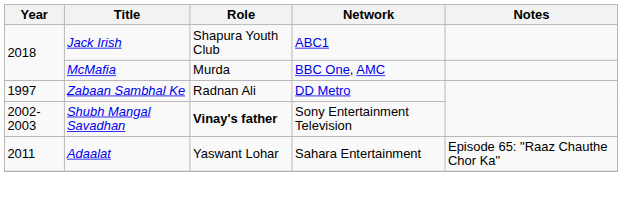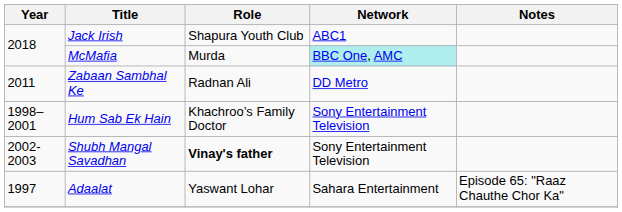 <table class="wikitable plainrowheaders sortable" width="60%">
 <tr>
 <th>Year</th>
 <th>Title</th>
 <th>Role</th>
 <th>Network</th>
 <th class="unsortable">Notes</th>
 </tr>
 <tr>
 <td rowspan="2">2018</td>
 <td><em><a href='#'>Jack Irish</a></em></td>
 <td>Shapura Youth Club</td>
 <td><a href='#'>ABC1</a></td>
 <td></td>
 </tr>
 <tr>
 <td><em><a href='#'>McMafia</a></em></td>
 <td>Murda</td>
-<td><a href='#'>BBC One</a>, <a href='#'>AMC</a></td>
+<td style="background: paleturquoise;"><a href='#'>BBC One</a>, <a href='#'>AMC</a></td>
 <td></td>
 </tr>
 <tr>
-<td>1997</td>
+<td>2011</td>
 <td><em><a href='#'>Zabaan Sambhal Ke</a></em></td>
 <td>Radnan Ali</td>
 <td><a href='#'>DD Metro</a></td>
+</tr>
+<tr>
+<td>1998–2001</td>
+<td><em><a href='#'>Hum Sab Ek Hain</a></em></td>
+<td>Khachroo’s Family Doctor</td>
+<td><a href='#'>Sony Entertainment Television</a></td>
+<td></td>
 </tr>
 <tr>
 <td>2002-2003</td>
 <td><em><a href='#'>Shubh Mangal Savadhan</a></em></td>
 <td><strong>Vinay's father</strong></td>
 <td>Sony Entertainment Television</td>
 </tr>
 <tr>
-<td>2011</td>
+<td>1997</td>
 <td><em><a href='#'>Adaalat</a></em></td>
 <td>Yaswant Lohar</td>
 <td>Sahara Entertainment</td>
 <td>Episode 65: "Raaz Chauthe Chor Ka"</td>
 </tr>
 <tr>
 </tr>
 </table>
